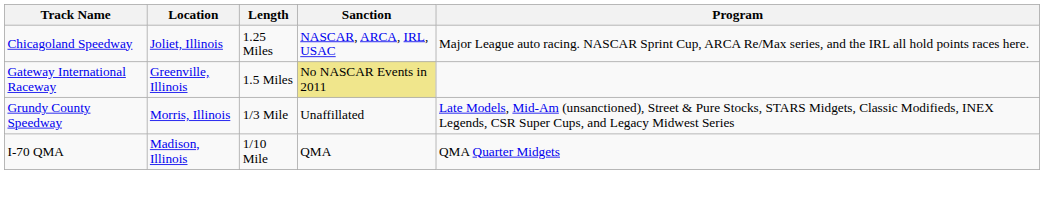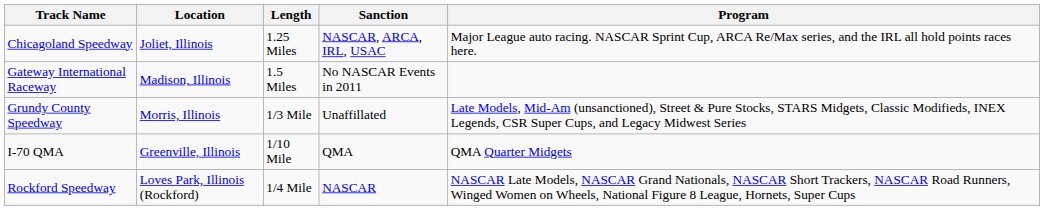 <table class="wikitable">
 <tr>
 <th>Track Name</th>
 <th>Location</th>
 <th>Length</th>
 <th>Sanction</th>
 <th>Program</th>
 </tr>
 <tr>
 <td><a href='#'>Chicagoland Speedway</a></td>
 <td><a href='#'>Joliet, Illinois</a></td>
 <td>1.25 Miles</td>
 <td><a href='#'>NASCAR</a>, <a href='#'>ARCA</a>, <a href='#'>IRL</a>, <a href='#'>USAC</a></td>
 <td>Major League auto racing.  NASCAR Sprint Cup, ARCA Re/Max series, and the IRL all hold points races here.</td>
 </tr>
 <tr>
 <td><a href='#'>Gateway International Raceway</a></td>
-<td><a href='#'>Greenville, Illinois</a></td>
+<td><a href='#'>Madison, Illinois</a></td>
 <td>1.5 Miles</td>
-<td style="background: khaki;">No NASCAR Events in 2011</td>
+<td>No NASCAR Events in 2011</td>
 </tr>
 <tr>
 <td><a href='#'>Grundy County Speedway</a></td>
 <td><a href='#'>Morris, Illinois</a></td>
 <td>1/3 Mile</td>
 <td>Unaffillated</td>
 <td><a href='#'>Late Models</a>, <a href='#'>Mid-Am</a> (unsanctioned), Street & Pure Stocks, STARS Midgets, Classic Modifieds, INEX Legends, CSR Super Cups, and Legacy Midwest Series</td>
 </tr>
 <tr>
 <td>I-70 QMA</td>
-<td><a href='#'>Madison, Illinois</a></td>
+<td><a href='#'>Greenville, Illinois</a></td>
 <td>1/10 Mile</td>
 <td>QMA</td>
 <td>QMA <a href='#'>Quarter Midgets</a></td>
 </tr>
+<tr>
+<td><a href='#'>Rockford Speedway</a></td>
+<td><a href='#'>Loves Park, Illinois</a> (Rockford)</td>
+<td>1/4 Mile</td>
+<td><a href='#'>NASCAR</a></td>
+<td><a href='#'>NASCAR</a> Late Models, <a href='#'>NASCAR</a> Grand Nationals, <a href='#'>NASCAR</a> Short Trackers, <a href='#'>NASCAR</a> Road Runners, Winged Women on Wheels, National Figure 8 League, Hornets, Super Cups</td>
+</tr>
 </table>
